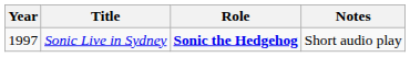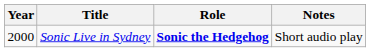 <table class="wikitable sortable">
 <tr>
 <th>Year</th>
 <th>Title</th>
 <th>Role</th>
 <th>Notes</th>
 </tr>
 <tr>
-<td>1997</td>
+<td>2000</td>
 <td><em><a href='#'>Sonic Live in Sydney</a></em></td>
 <td><strong><a href='#'>Sonic the Hedgehog</a></strong></td>
 <td>Short audio play</td>
 </tr>
 </table>
